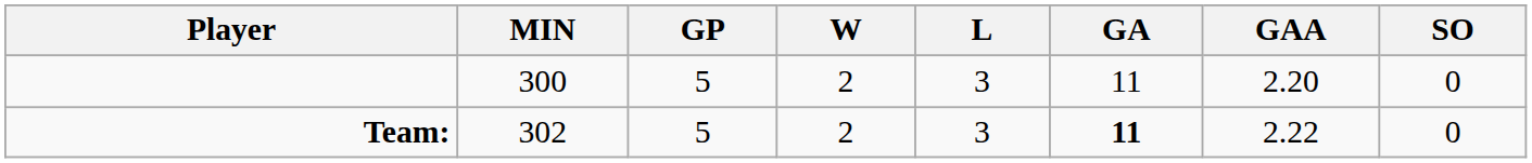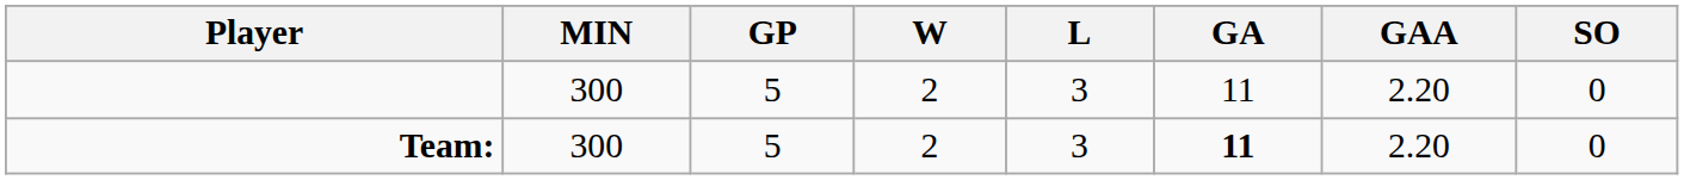 <table class="wikitable sortable" width="60%">
 <tr>
 <th bgcolor="#DDDDFF" width="10%">Player</th>
 <th width="3%" bgcolor="#DDDDFF" title="Minutes played">MIN</th>
 <th width="3%" bgcolor="#DDDDFF" title="Games played in">GP</th>
 <th width="3%" bgcolor="#DDDDFF" title="Games played in">W</th>
 <th width="3%" bgcolor="#DDDDFF"title="Games played in">L</th>
 <th width="3%" bgcolor="#DDDDFF" title="Goals against">GA</th>
 <th width="3%" bgcolor="#DDDDFF" title="Goals against average">GAA</th>
 <th width="3%" bgcolor="#DDDDFF" title="Shut-outs">SO</th>
 </tr>
 <tr align="center">
 <td align="right"></td>
 <td>300</td>
 <td>5</td>
 <td>2</td>
 <td>3</td>
 <td>11</td>
 <td>2.20</td>
 <td>0</td>
 </tr>
 <tr align="center">
 <td align="right"><strong>Team:</strong></td>
-<td>302</td>
+<td>300</td>
 <td>5</td>
 <td>2</td>
 <td>3</td>
 <td><strong>11</strong></td>
-<td>2.22</td>
+<td>2.20</td>
 <td>0</td>
 </tr>
 </table>
